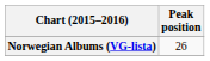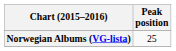 <table class="wikitable sortable plainrowheaders" style="text-align:center">
 <tr>
 <th scope="col">Chart (2015–2016)</th>
 <th scope="col">Peak<br>position</th>
 </tr>
 <tr>
 </tr>
 <tr>
 </tr>
 <tr>
 </tr>
 <tr>
 </tr>
 <tr>
 </tr>
 <tr>
 </tr>
 <tr>
 </tr>
 <tr>
 </tr>
 <tr>
 </tr>
 <tr>
 <th scope="row">Norwegian Albums (<a href='#'>VG-lista</a>)</th>
-<td>26</td>
+<td>25</td>
 </tr>
 <tr>
 </tr>
 <tr>
 </tr>
 <tr>
 </tr>
 <tr>
 </tr>
 <tr>
 </tr>
 <tr>
 </tr>
 <tr>
 </tr>
 </table>
